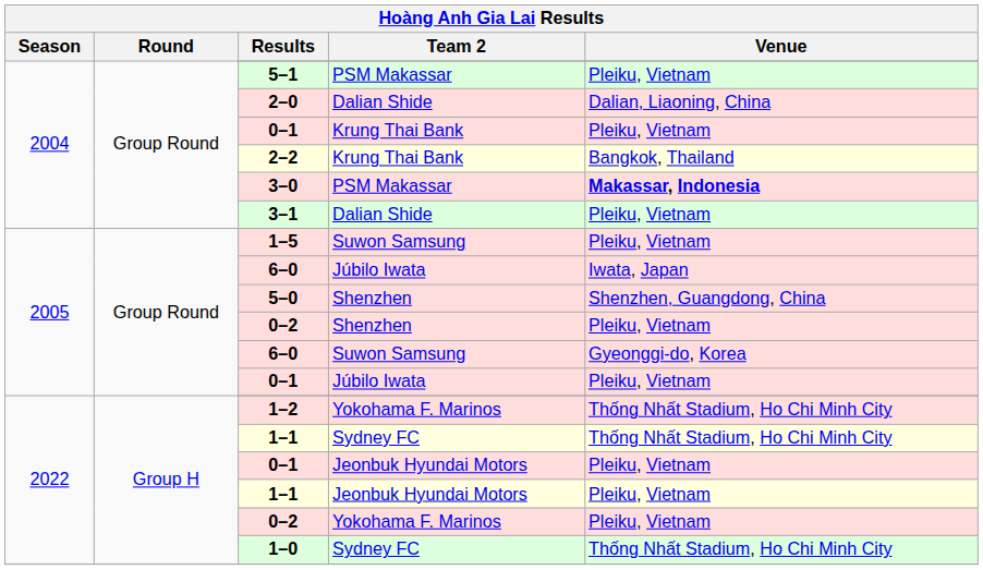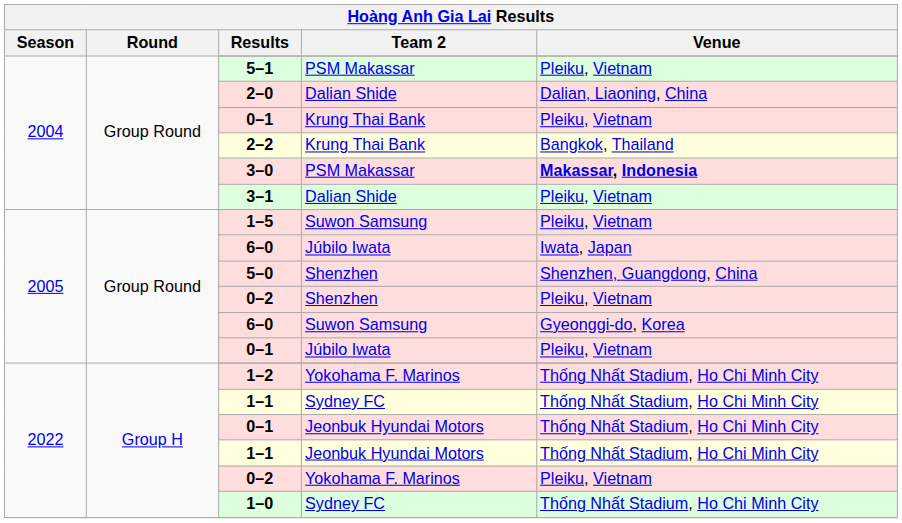 <table width=70% class="wikitable sortable collapsible collapsed">
 <tr>
 <th colspan=6><a href='#'>Hoàng Anh Gia Lai</a> Results</th>
 </tr>
 <tr>
 <th>Season</th>
 <th>Round</th>
 <th>Results</th>
 <th>Team 2</th>
 <th>Venue</th>
 </tr>
 <tr style="text-align:center;">
 <td rowspan=7><a href='#'>2004</a></td>
 <td rowspan=7>Group Round</td>
 </tr>
 <tr style="background:#ddffdd">
 <td style="text-align:center;"><strong>5–1</strong></td>
 <td> <a href='#'>PSM Makassar</a></td>
 <td> <a href='#'>Pleiku</a>, <a href='#'>Vietnam</a></td>
 </tr>
 <tr style="background:#ffdddd">
 <td style="text-align:center;"><strong>2–0</strong></td>
 <td> <a href='#'>Dalian Shide</a></td>
 <td> <a href='#'>Dalian, Liaoning</a>, <a href='#'>China</a></td>
 </tr>
 <tr style="background:#ffdddd">
 <td style="text-align:center;"><strong>0–1</strong></td>
 <td> <a href='#'>Krung Thai Bank</a></td>
 <td> <a href='#'>Pleiku</a>, <a href='#'>Vietnam</a></td>
 </tr>
 <tr style="background:#ffffdd">
 <td style="text-align:center;"><strong>2–2</strong></td>
 <td> <a href='#'>Krung Thai Bank</a></td>
 <td> <a href='#'>Bangkok</a>, <a href='#'>Thailand</a></td>
 </tr>
 <tr style="background:#ffdddd">
 <td style="text-align:center;"><strong>3–0</strong></td>
 <td> <a href='#'>PSM Makassar</a></td>
 <td><strong> <a href='#'>Makassar</a>, <a href='#'>Indonesia</a></strong></td>
 </tr>
 <tr style="background:#ddffdd">
 <td style="text-align:center;"><strong>3–1</strong></td>
 <td> <a href='#'>Dalian Shide</a></td>
 <td> <a href='#'>Pleiku</a>, <a href='#'>Vietnam</a></td>
 </tr>
 <tr style="text-align:center;">
 <td rowspan=7><a href='#'>2005</a></td>
 <td rowspan=7>Group Round</td>
 </tr>
 <tr style="background:#ffdddd">
 <td style="text-align:center;"><strong>1–5</strong></td>
 <td> <a href='#'>Suwon Samsung</a></td>
 <td> <a href='#'>Pleiku</a>, <a href='#'>Vietnam</a></td>
 </tr>
 <tr style="background:#ffdddd">
 <td style="text-align:center;"><strong>6–0</strong></td>
 <td> <a href='#'>Júbilo Iwata</a></td>
 <td> <a href='#'>Iwata</a>, <a href='#'>Japan</a></td>
 </tr>
 <tr style="background:#ffdddd">
 <td style="text-align:center;"><strong>5–0</strong></td>
 <td> <a href='#'>Shenzhen</a></td>
 <td> <a href='#'>Shenzhen, Guangdong</a>, <a href='#'>China</a></td>
 </tr>
 <tr style="background:#ffdddd">
 <td style="text-align:center;"><strong>0–2</strong></td>
 <td> <a href='#'>Shenzhen</a></td>
 <td> <a href='#'>Pleiku</a>, <a href='#'>Vietnam</a></td>
 </tr>
 <tr style="background:#ffdddd">
 <td style="text-align:center;"><strong>6–0</strong></td>
 <td> <a href='#'>Suwon Samsung</a></td>
 <td> <a href='#'>Gyeonggi-do</a>, <a href='#'>Korea</a></td>
 </tr>
 <tr style="background:#ffdddd">
 <td style="text-align:center;"><strong>0–1</strong></td>
 <td> <a href='#'>Júbilo Iwata</a></td>
 <td> <a href='#'>Pleiku</a>, <a href='#'>Vietnam</a></td>
 </tr>
 <tr style="text-align:center;">
 <td rowspan=7><a href='#'>2022</a></td>
 <td rowspan=7><a href='#'>Group H</a></td>
 </tr>
 <tr style="background:#ffdddd">
 <td style="text-align:center;"><strong>1–2</strong></td>
 <td> <a href='#'>Yokohama F. Marinos</a></td>
 <td> <a href='#'>Thống Nhất Stadium</a>, <a href='#'>Ho Chi Minh City</a></td>
 </tr>
 <tr style="background:#ffffdd">
 <td style="text-align:center;"><strong>1–1</strong></td>
 <td> <a href='#'>Sydney FC</a></td>
 <td> <a href='#'>Thống Nhất Stadium</a>, <a href='#'>Ho Chi Minh City</a></td>
 </tr>
 <tr style="background:#ffdddd">
 <td style="text-align:center;"><strong>0–1</strong></td>
 <td> <a href='#'>Jeonbuk Hyundai Motors</a></td>
-<td> <a href='#'>Pleiku</a>, <a href='#'>Vietnam</a></td>
+<td> <a href='#'>Thống Nhất Stadium</a>, <a href='#'>Ho Chi Minh City</a></td>
 </tr>
 <tr style="background:#ffffdd">
 <td style="text-align:center;"><strong>1–1</strong></td>
 <td> <a href='#'>Jeonbuk Hyundai Motors</a></td>
-<td> <a href='#'>Pleiku</a>, <a href='#'>Vietnam</a></td>
+<td> <a href='#'>Thống Nhất Stadium</a>, <a href='#'>Ho Chi Minh City</a></td>
 </tr>
 <tr style="background:#ffdddd">
 <td style="text-align:center;"><strong>0–2</strong></td>
 <td> <a href='#'>Yokohama F. Marinos</a></td>
 <td> <a href='#'>Pleiku</a>, <a href='#'>Vietnam</a></td>
 </tr>
 <tr style="background:#ddffdd">
 <td style="text-align:center;"><strong>1–0</strong></td>
 <td> <a href='#'>Sydney FC</a></td>
 <td> <a href='#'>Thống Nhất Stadium</a>, <a href='#'>Ho Chi Minh City</a></td>
 </tr>
 <tr>
 </tr>
 </table>
